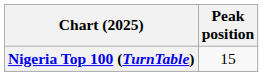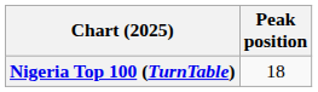 <table class="wikitable plainrowheaders sortable" style="text-align:center">
 <tr>
 <th scope="col">Chart (2025)</th>
 <th scope="col">Peak<br>position</th>
 </tr>
 <tr>
 <th scope="row"><a href='#'>Nigeria Top 100</a> (<em><a href='#'>TurnTable</a></em>)</th>
-<td>15</td>
+<td>18</td>
 </tr>
 </table>
